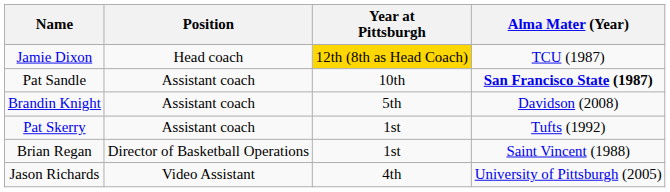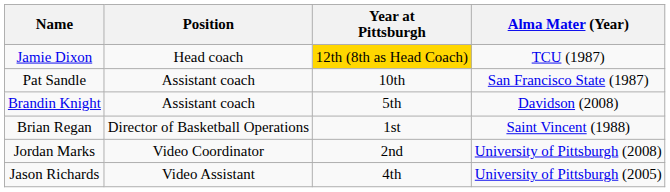 <table class="wikitable">
 <tr>
 <th>Name</th>
 <th>Position</th>
 <th>Year at <br> Pittsburgh</th>
 <th><a href='#'>Alma Mater</a> (Year)</th>
 </tr>
 <tr align="center">
 <td><a href='#'>Jamie Dixon</a></td>
 <td>Head coach</td>
 <td style="background: gold;">12th (8th as Head Coach)</td>
 <td><a href='#'>TCU</a> (1987)</td>
 </tr>
 <tr align="center">
 <td>Pat Sandle</td>
 <td>Assistant coach</td>
 <td>10th</td>
-<td><strong><a href='#'>San Francisco State</a> (1987)</strong></td>
+<td><a href='#'>San Francisco State</a> (1987)</td>
 </tr>
 <tr align="center">
 <td><a href='#'>Brandin Knight</a></td>
 <td>Assistant coach</td>
 <td>5th</td>
 <td><a href='#'>Davidson</a> (2008)</td>
 </tr>
 <tr align="center">
-<td><a href='#'>Pat Skerry</a></td>
-<td>Assistant coach</td>
-<td>1st</td>
-<td><a href='#'>Tufts</a> (1992)</td>
-</tr>
-<tr align="center">
 <td>Brian Regan</td>
 <td>Director of Basketball Operations</td>
 <td>1st</td>
 <td><a href='#'>Saint Vincent</a> (1988)</td>
+</tr>
+<tr align="center">
+<td>Jordan Marks</td>
+<td>Video Coordinator</td>
+<td>2nd</td>
+<td><a href='#'>University of Pittsburgh</a> (2008)</td>
 </tr>
 <tr align="center">
 <td>Jason Richards</td>
 <td>Video Assistant</td>
 <td>4th</td>
 <td><a href='#'>University of Pittsburgh</a> (2005)</td>
 </tr>
 </table>
